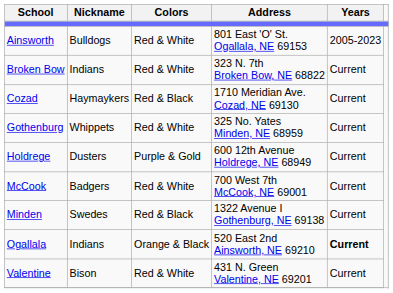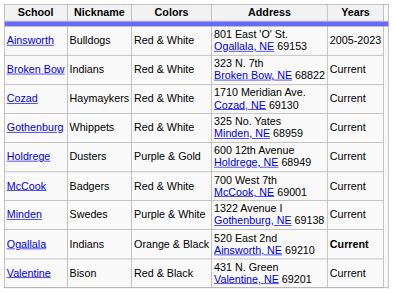 <table class="wikitable sortable">
 <tr>
 <th>School</th>
 <th>Nickname</th>
 <th>Colors</th>
 <th>Address</th>
 <th>Years</th>
 <td></td>
 </tr>
 <tr>
 <th colspan="6" style="background:#676AFE;"></th>
 </tr>
 <tr>
 <td><a href='#'>Ainsworth</a></td>
 <td>Bulldogs</td>
 <td>Red & White<br>  </td>
 <td>801 East 'O' St.<br><a href='#'>Ogallala, NE</a> 69153</td>
 <td>2005-2023</td>
 </tr>
 <tr>
 <td><a href='#'>Broken Bow</a></td>
 <td>Indians</td>
 <td>Red & White<br>  </td>
 <td>323 N. 7th<br><a href='#'>Broken Bow, NE</a> 68822</td>
 <td>Current</td>
 </tr>
 <tr>
 <td><a href='#'>Cozad</a></td>
 <td>Haymaykers</td>
-<td>Red & Black<br> </td>
+<td>Red & White<br>  </td>
 <td>1710 Meridian Ave.<br><a href='#'>Cozad, NE</a> 69130</td>
 <td>Current</td>
 </tr>
 <tr>
 <td><a href='#'>Gothenburg</a></td>
 <td>Whippets</td>
 <td>Red & White<br>  </td>
 <td>325 No. Yates<br><a href='#'>Minden, NE</a> 68959</td>
 <td>Current</td>
 </tr>
 <tr>
 <td><a href='#'>Holdrege</a></td>
 <td>Dusters</td>
 <td>Purple & Gold<br> </td>
 <td>600 12th Avenue<br><a href='#'>Holdrege, NE</a> 68949</td>
 <td>Current</td>
 </tr>
 <tr>
 <td><a href='#'>McCook</a></td>
 <td>Badgers</td>
 <td>Red & White<br>  </td>
 <td>700 West 7th<br><a href='#'>McCook, NE</a> 69001</td>
 <td>Current</td>
 </tr>
 <tr>
 <td><a href='#'>Minden</a></td>
 <td>Swedes</td>
-<td>Red & Black<br> </td>
+<td>Purple & White<br> </td>
 <td>1322 Avenue I<br><a href='#'>Gothenburg, NE</a> 69138</td>
 <td>Current</td>
 </tr>
 <tr>
 <td><a href='#'>Ogallala</a></td>
 <td>Indians</td>
 <td>Orange & Black<br> </td>
 <td>520 East 2nd<br><a href='#'>Ainsworth, NE</a> 69210</td>
 <td><strong>Current</strong></td>
 </tr>
 <tr>
 <td><a href='#'>Valentine</a></td>
 <td>Bison</td>
-<td>Red & White<br>  </td>
+<td>Red & Black<br> </td>
 <td>431 N. Green<br><a href='#'>Valentine, NE</a> 69201</td>
 <td>Current</td>
 </tr>
 <tr>
 </tr>
 </table>
